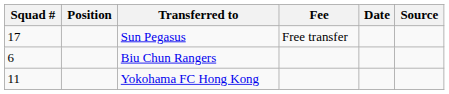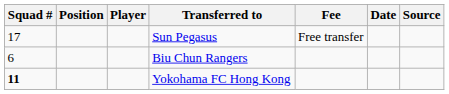 <table width=83% class="wikitable sortable" style="text-align:center; font-size:95%; text-align:left">
 <tr>
 <th><strong>Squad #</strong></th>
 <th><strong>Position </strong></th>
+<th><strong>Player </strong></th>
 <th><strong>Transferred to</strong></th>
 <th><strong>Fee </strong></th>
 <th><strong>Date </strong></th>
 <th><strong>Source</strong></th>
 </tr>
 <tr>
 <td>17</td>
+<td></td>
 <td></td>
 <td><a href='#'>Sun Pegasus</a></td>
 <td>Free transfer</td>
 <td></td>
 <td></td>
 </tr>
 <tr>
 <td>6</td>
 <td></td>
+<td></td>
 <td><a href='#'>Biu Chun Rangers</a></td>
 <td></td>
 <td></td>
 <td></td>
 </tr>
 <tr>
-<td>11</td>
+<td><strong>11</strong></td>
+<td></td>
 <td></td>
 <td><a href='#'>Yokohama FC Hong Kong</a></td>
 <td></td>
 <td></td>
 <td></td>
 </tr>
 </table>
